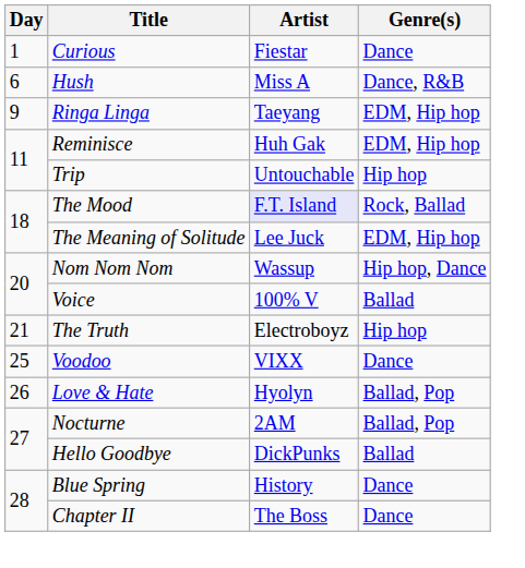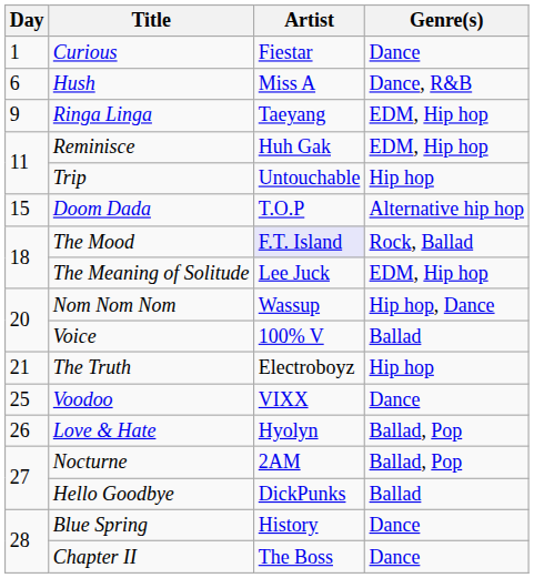 <table class="wikitable" style="text-align: left;">
 <tr>
 <th>Day</th>
 <th>Title</th>
 <th>Artist</th>
 <th>Genre(s)</th>
 </tr>
 <tr>
 <td>1</td>
 <td><em><a href='#'>Curious</a></em></td>
 <td><a href='#'>Fiestar</a></td>
 <td><a href='#'>Dance</a></td>
 </tr>
 <tr>
 <td>6</td>
 <td><em><a href='#'>Hush</a></em></td>
 <td><a href='#'>Miss A</a></td>
 <td><a href='#'>Dance</a>, <a href='#'>R&B</a></td>
 </tr>
 <tr>
 <td rowspan="1">9</td>
 <td><em><a href='#'>Ringa Linga</a></em></td>
 <td><a href='#'>Taeyang</a></td>
 <td><a href='#'>EDM</a>, <a href='#'>Hip hop</a></td>
 </tr>
 <tr>
 <td rowspan="2">11</td>
 <td><em>Reminisce</em></td>
 <td><a href='#'>Huh Gak</a></td>
 <td><a href='#'>EDM</a>, <a href='#'>Hip hop</a></td>
 </tr>
 <tr>
 <td><em>Trip</em></td>
 <td><a href='#'>Untouchable</a></td>
 <td><a href='#'>Hip hop</a></td>
+</tr>
+<tr>
+<td rowspan="1">15</td>
+<td><em><a href='#'>Doom Dada</a></em></td>
+<td><a href='#'>T.O.P</a></td>
+<td><a href='#'>Alternative hip hop</a></td>
 </tr>
 <tr>
 <td rowspan="2">18</td>
 <td><em>The Mood</em></td>
 <td style="background: lavender;"><a href='#'>F.T. Island</a></td>
 <td><a href='#'>Rock</a>, <a href='#'>Ballad</a></td>
 </tr>
 <tr>
 <td><em>The Meaning of Solitude</em></td>
 <td><a href='#'>Lee Juck</a></td>
 <td><a href='#'>EDM</a>, <a href='#'>Hip hop</a></td>
 </tr>
 <tr>
 <td rowspan="2">20</td>
 <td><em>Nom Nom Nom</em></td>
 <td><a href='#'>Wassup</a></td>
 <td><a href='#'>Hip hop</a>, <a href='#'>Dance</a></td>
 </tr>
 <tr>
 <td><em>Voice</em></td>
 <td><a href='#'>100% V</a></td>
 <td><a href='#'>Ballad</a></td>
 </tr>
 <tr>
 <td>21</td>
 <td><em>The Truth</em></td>
 <td>Electroboyz</td>
 <td><a href='#'>Hip hop</a></td>
 </tr>
 <tr>
 <td>25</td>
 <td><em><a href='#'>Voodoo</a></em></td>
 <td><a href='#'>VIXX</a></td>
 <td><a href='#'>Dance</a></td>
 </tr>
 <tr>
 <td>26</td>
 <td><em><a href='#'>Love & Hate</a></em></td>
 <td><a href='#'>Hyolyn</a></td>
 <td><a href='#'>Ballad</a>, <a href='#'>Pop</a></td>
 </tr>
 <tr>
 <td rowspan="2">27</td>
 <td><em>Nocturne</em></td>
 <td><a href='#'>2AM</a></td>
 <td><a href='#'>Ballad</a>, <a href='#'>Pop</a></td>
 </tr>
 <tr>
 <td><em>Hello Goodbye</em></td>
 <td><a href='#'>DickPunks</a></td>
 <td><a href='#'>Ballad</a></td>
 </tr>
 <tr>
 <td rowspan="2">28</td>
 <td><em>Blue Spring</em></td>
 <td><a href='#'>History</a></td>
 <td><a href='#'>Dance</a></td>
 </tr>
 <tr>
 <td><em>Chapter II</em></td>
 <td><a href='#'>The Boss</a></td>
 <td><a href='#'>Dance</a></td>
 </tr>
 </table>
